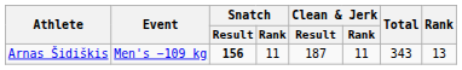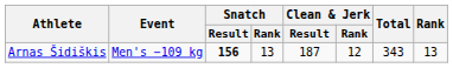 <table class="wikitable" style="font-size:90%">
 <tr>
 <th rowspan="2">Athlete</th>
 <th rowspan="2">Event</th>
 <th colspan="2">Snatch</th>
 <th colspan="2">Clean & Jerk</th>
 <th rowspan="2">Total</th>
 <th rowspan="2">Rank</th>
 </tr>
 <tr style="font-size:95%">
 <th>Result</th>
 <th>Rank</th>
 <th>Result</th>
 <th>Rank</th>
 </tr>
 <tr align=center>
 <td align=left><a href='#'>Arnas Šidiškis</a></td>
 <td align=left><a href='#'>Men's −109 kg</a></td>
 <td><strong>156</strong></td>
-<td>11</td>
+<td>13</td>
 <td>187</td>
-<td>11</td>
+<td>12</td>
 <td>343</td>
 <td>13</td>
 </tr>
 </table>
